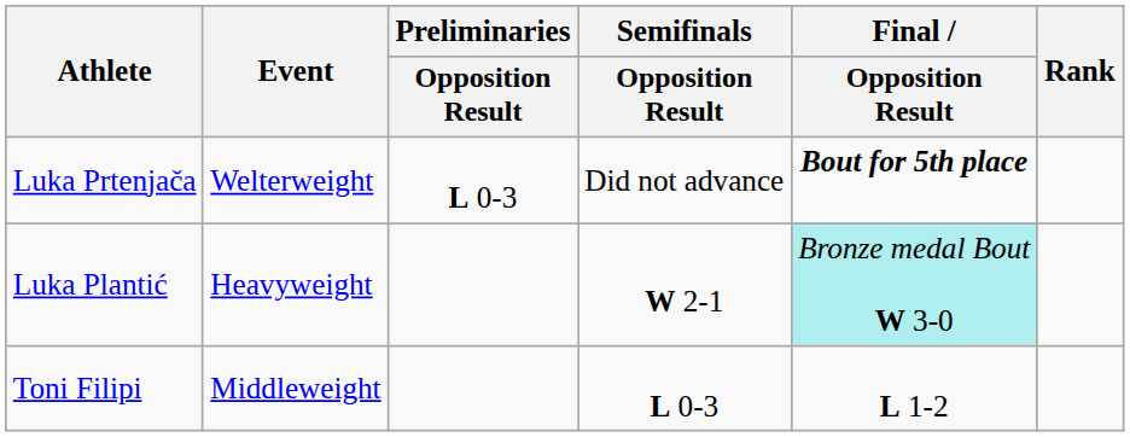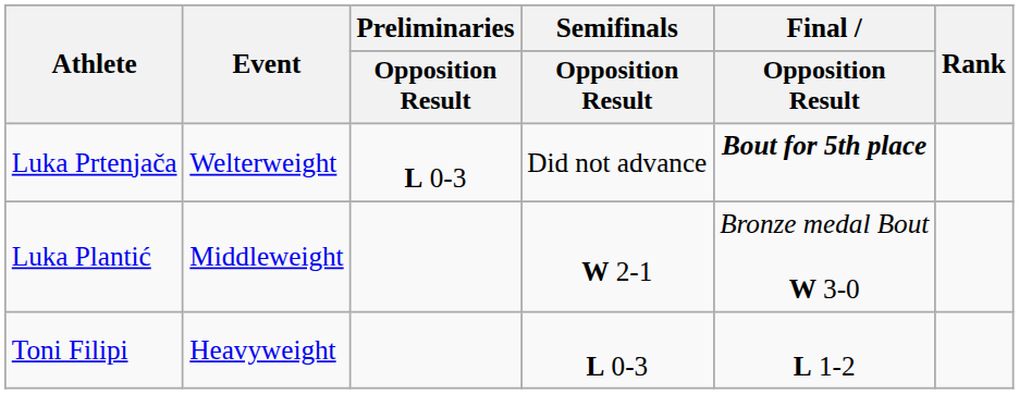 <table class="wikitable" style="font-size:90%;">
 <tr>
 <th rowspan=2>Athlete</th>
 <th rowspan=2>Event</th>
 <th>Preliminaries</th>
 <th>Semifinals</th>
 <th>Final / </th>
 <th rowspan=2>Rank</th>
 </tr>
 <tr style="font-size:95%">
 <th>Opposition<br>Result</th>
 <th>Opposition<br>Result</th>
 <th>Opposition<br>Result</th>
 </tr>
 <tr align=center>
 <td align=left><a href='#'>Luka Prtenjača</a></td>
 <td align=left><a href='#'>Welterweight</a></td>
 <td><br><strong>L</strong> 0-3</td>
 <td>Did not advance</td>
 <td><strong><em>Bout for 5th place</em><br><br></strong></td>
 <td></td>
 </tr>
 <tr align=center>
 <td align=left><a href='#'>Luka Plantić</a></td>
-<td align=left><a href='#'>Heavyweight</a></td>
+<td align=left><a href='#'>Middleweight</a></td>
 <td></td>
 <td><br><strong>W</strong> 2-1</td>
-<td style="background: paleturquoise;"><em>Bronze medal Bout</em><br><br><strong>W</strong> 3-0</td>
+<td><em>Bronze medal Bout</em><br><br><strong>W</strong> 3-0</td>
 <td></td>
 </tr>
 <tr align=center>
 <td align=left><a href='#'>Toni Filipi</a></td>
-<td align=left><a href='#'>Middleweight</a></td>
+<td align=left><a href='#'>Heavyweight</a></td>
 <td></td>
 <td><br><strong>L</strong> 0-3</td>
 <td><br><strong>L</strong> 1-2</td>
 <td></td>
 </tr>
 </table>
